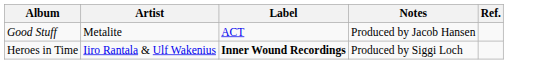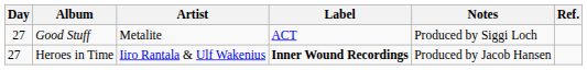 <table class="wikitable">
 <tr>
+<th>Day</th>
 <th>Album</th>
 <th>Artist</th>
 <th>Label</th>
 <th>Notes</th>
 <th>Ref.</th>
 </tr>
 <tr>
+<td rowspan="1" style="text-align:center;">27</td>
 <td><em>Good Stuff</em></td>
 <td>Metalite</td>
 <td><a href='#'>ACT</a></td>
-<td>Produced by Jacob Hansen</td>
+<td>Produced by Siggi Loch</td>
 <td style="text-align:center;"></td>
 </tr>
 <tr>
+<td>27</td>
 <td>Heroes in Time</td>
 <td><a href='#'>Iiro Rantala</a> & <a href='#'>Ulf Wakenius</a></td>
 <td><strong>Inner Wound Recordings</strong></td>
-<td>Produced by Siggi Loch</td>
+<td>Produced by Jacob Hansen</td>
 <td></td>
 </tr>
 </table>
